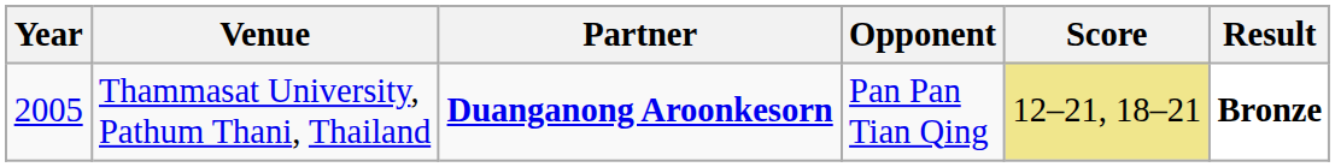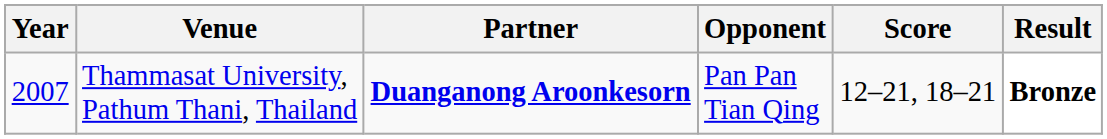 <table class="sortable wikitable" style="font-size: 90%;">
 <tr>
 <th>Year</th>
 <th>Venue</th>
 <th>Partner</th>
 <th>Opponent</th>
 <th>Score</th>
 <th>Result</th>
 </tr>
 <tr>
-<td align="center"><a href='#'>2005</a></td>
+<td align="center"><a href='#'>2007</a></td>
 <td align="left"><a href='#'>Thammasat University</a>,<br><a href='#'>Pathum Thani</a>, <a href='#'>Thailand</a></td>
 <td align="left"><strong> <a href='#'>Duanganong Aroonkesorn</a></strong></td>
 <td align="left"> <a href='#'>Pan Pan</a> <br>  <a href='#'>Tian Qing</a></td>
-<td align="left" style="background: khaki;">12–21, 18–21</td>
+<td align="left">12–21, 18–21</td>
 <td style="text-align:left; background:white"> <strong>Bronze</strong></td>
 </tr>
 </table>
